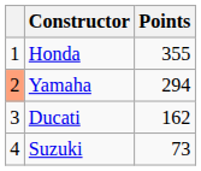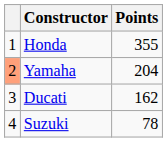 <table class="wikitable" style="font-size: 95%;">
 <tr>
 <th></th>
 <th>Constructor</th>
 <th>Points</th>
 </tr>
 <tr>
 <td align=center>1</td>
 <td> <a href='#'>Honda</a></td>
 <td align=right>355</td>
 </tr>
 <tr>
 <td align=center style="background: lightsalmon;">2</td>
 <td> <a href='#'>Yamaha</a></td>
-<td align=right>294</td>
+<td align=right>204</td>
 </tr>
 <tr>
 <td align=center>3</td>
 <td> <a href='#'>Ducati</a></td>
 <td align=right>162</td>
 </tr>
 <tr>
 <td align=center>4</td>
 <td> <a href='#'>Suzuki</a></td>
-<td align=right>73</td>
+<td align=right>78</td>
 </tr>
 </table>
